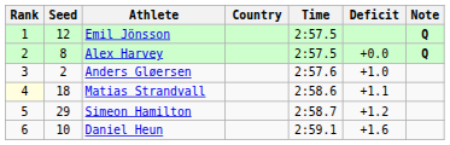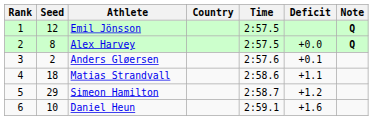 <table class="wikitable sortable" style="text-align:center" width=55%>
 <tr>
 <th>Rank</th>
 <th>Seed</th>
 <th>Athlete</th>
 <th>Country</th>
 <th>Time</th>
 <th>Deficit</th>
 <th>Note</th>
 </tr>
 <tr bgcolor=ccffcc>
 <td>1</td>
 <td>12</td>
 <td align=left><a href='#'>Emil Jönsson</a></td>
 <td align=left></td>
 <td>2:57.5</td>
 <td></td>
 <td><strong>Q</strong></td>
 </tr>
 <tr bgcolor=ccffcc>
 <td>2</td>
 <td>8</td>
 <td align=left><a href='#'>Alex Harvey</a></td>
 <td align=left></td>
 <td>2:57.5</td>
 <td>+0.0</td>
 <td><strong>Q</strong></td>
 </tr>
 <tr>
 <td>3</td>
 <td>2</td>
 <td align=left><a href='#'>Anders Gløersen</a></td>
 <td align=left></td>
 <td>2:57.6</td>
-<td>+1.0</td>
+<td>+0.1</td>
 <td></td>
 </tr>
 <tr>
-<td style="background: lightyellow;">4</td>
+<td>4</td>
 <td>18</td>
 <td align=left><a href='#'>Matias Strandvall</a></td>
 <td align=left></td>
 <td>2:58.6</td>
 <td>+1.1</td>
 <td></td>
 </tr>
 <tr>
 <td>5</td>
 <td>29</td>
 <td align=left><a href='#'>Simeon Hamilton</a></td>
 <td align=left></td>
 <td>2:58.7</td>
 <td>+1.2</td>
 <td></td>
 </tr>
 <tr>
 <td>6</td>
 <td>10</td>
 <td align=left><a href='#'>Daniel Heun</a></td>
 <td align=left></td>
 <td>2:59.1</td>
 <td>+1.6</td>
 <td></td>
 </tr>
 </table>
